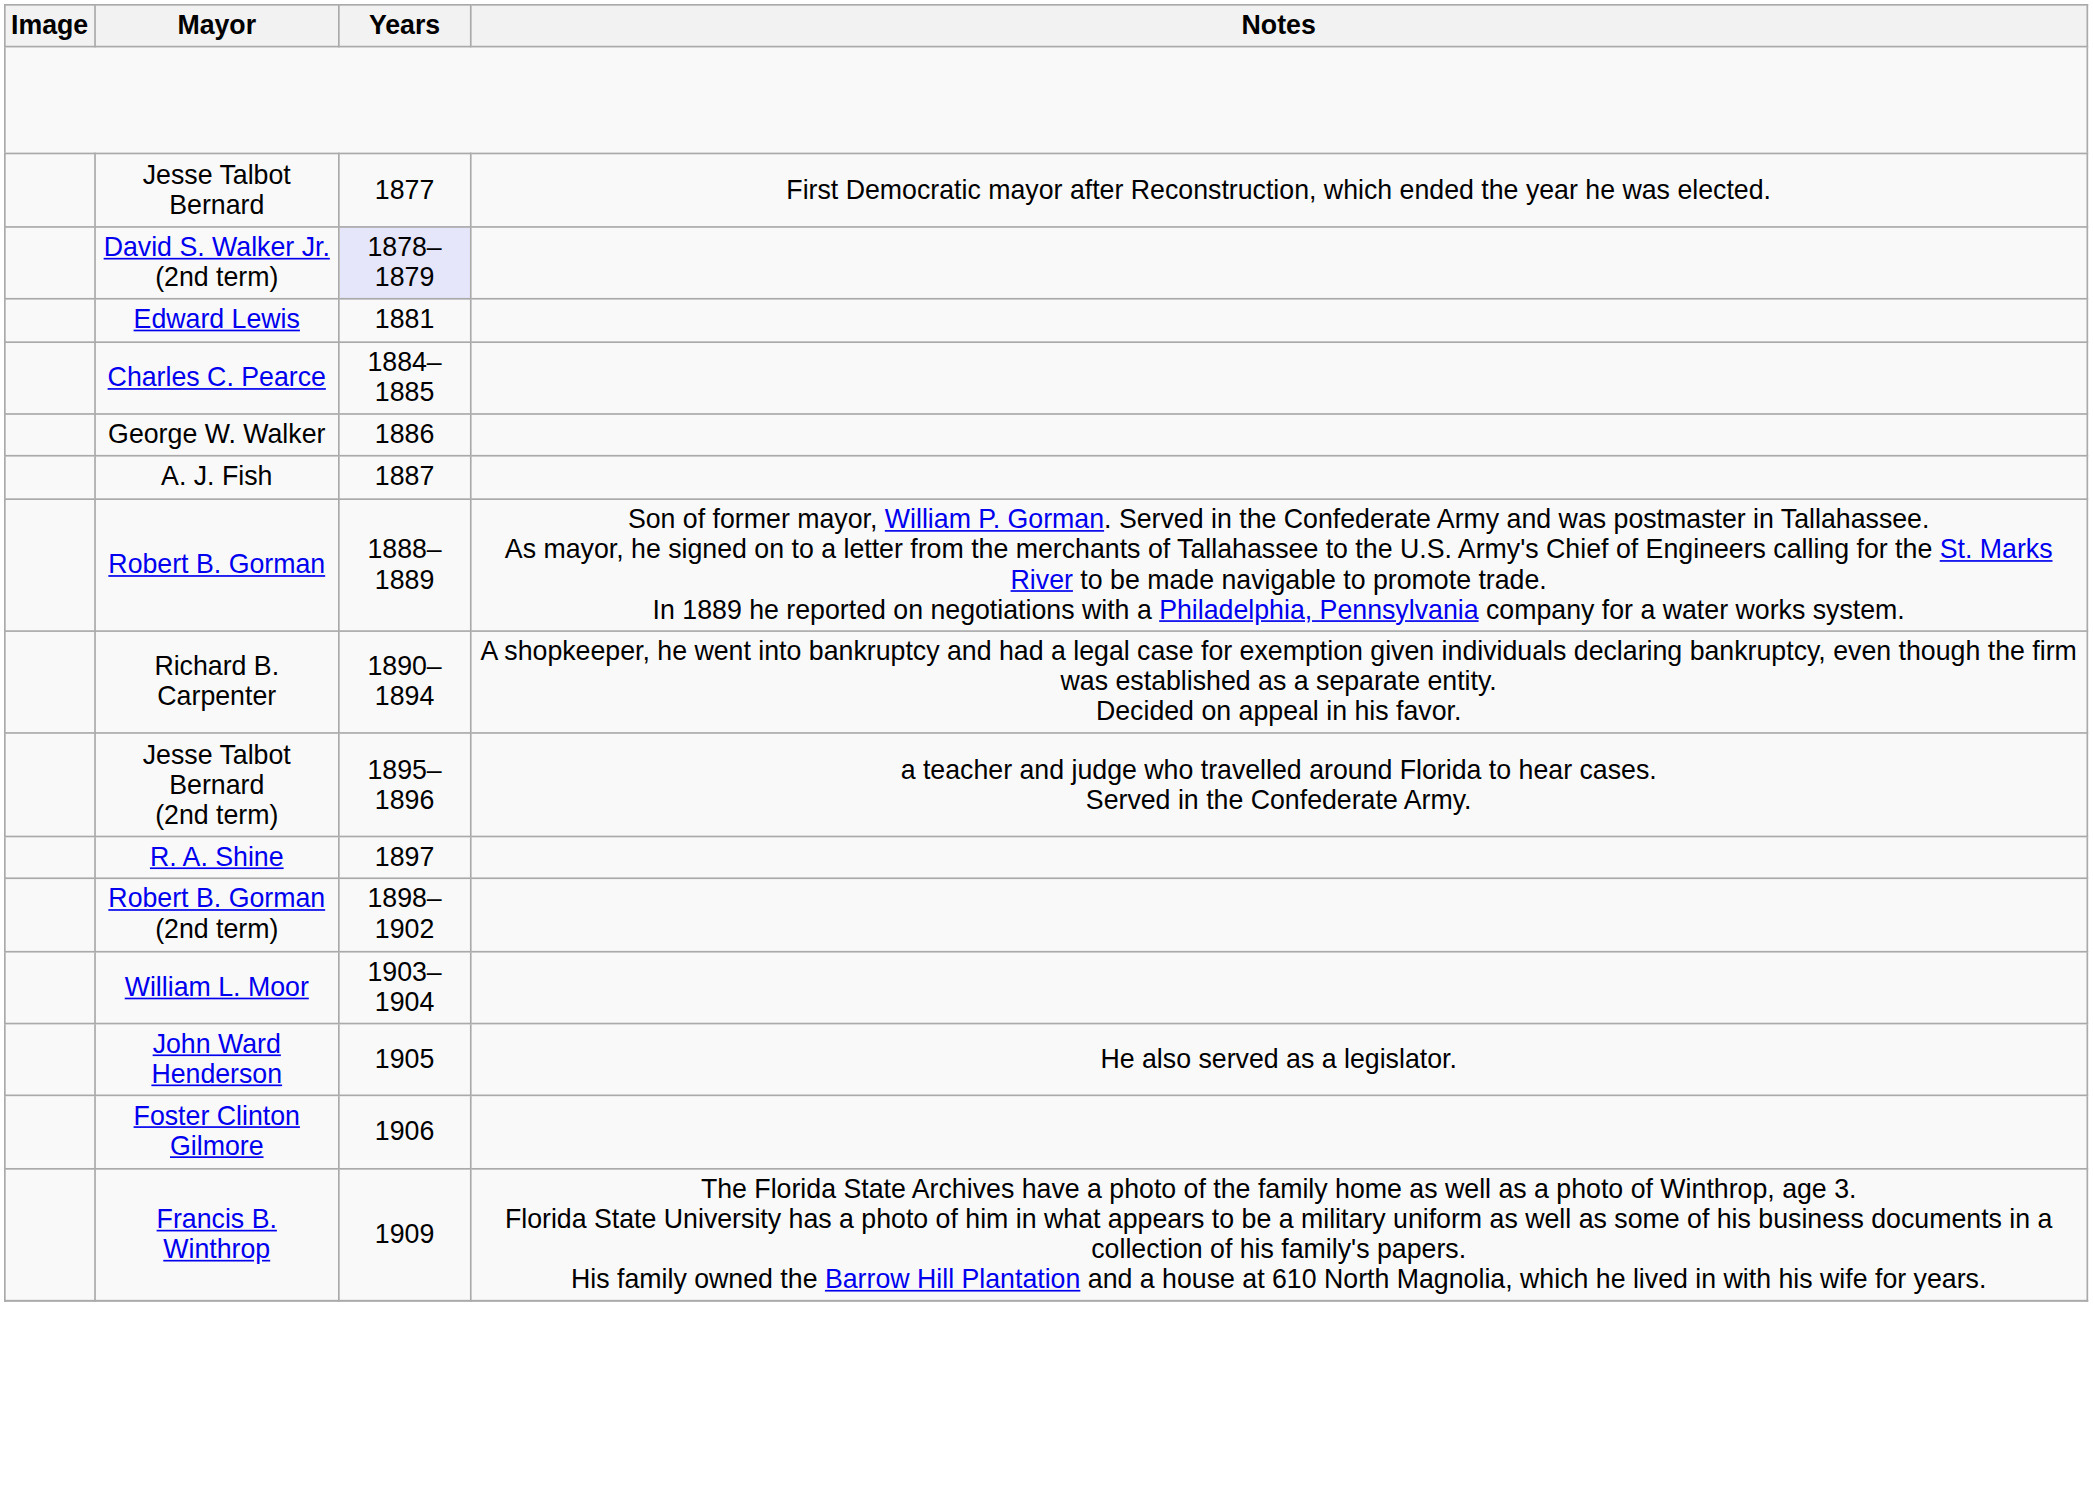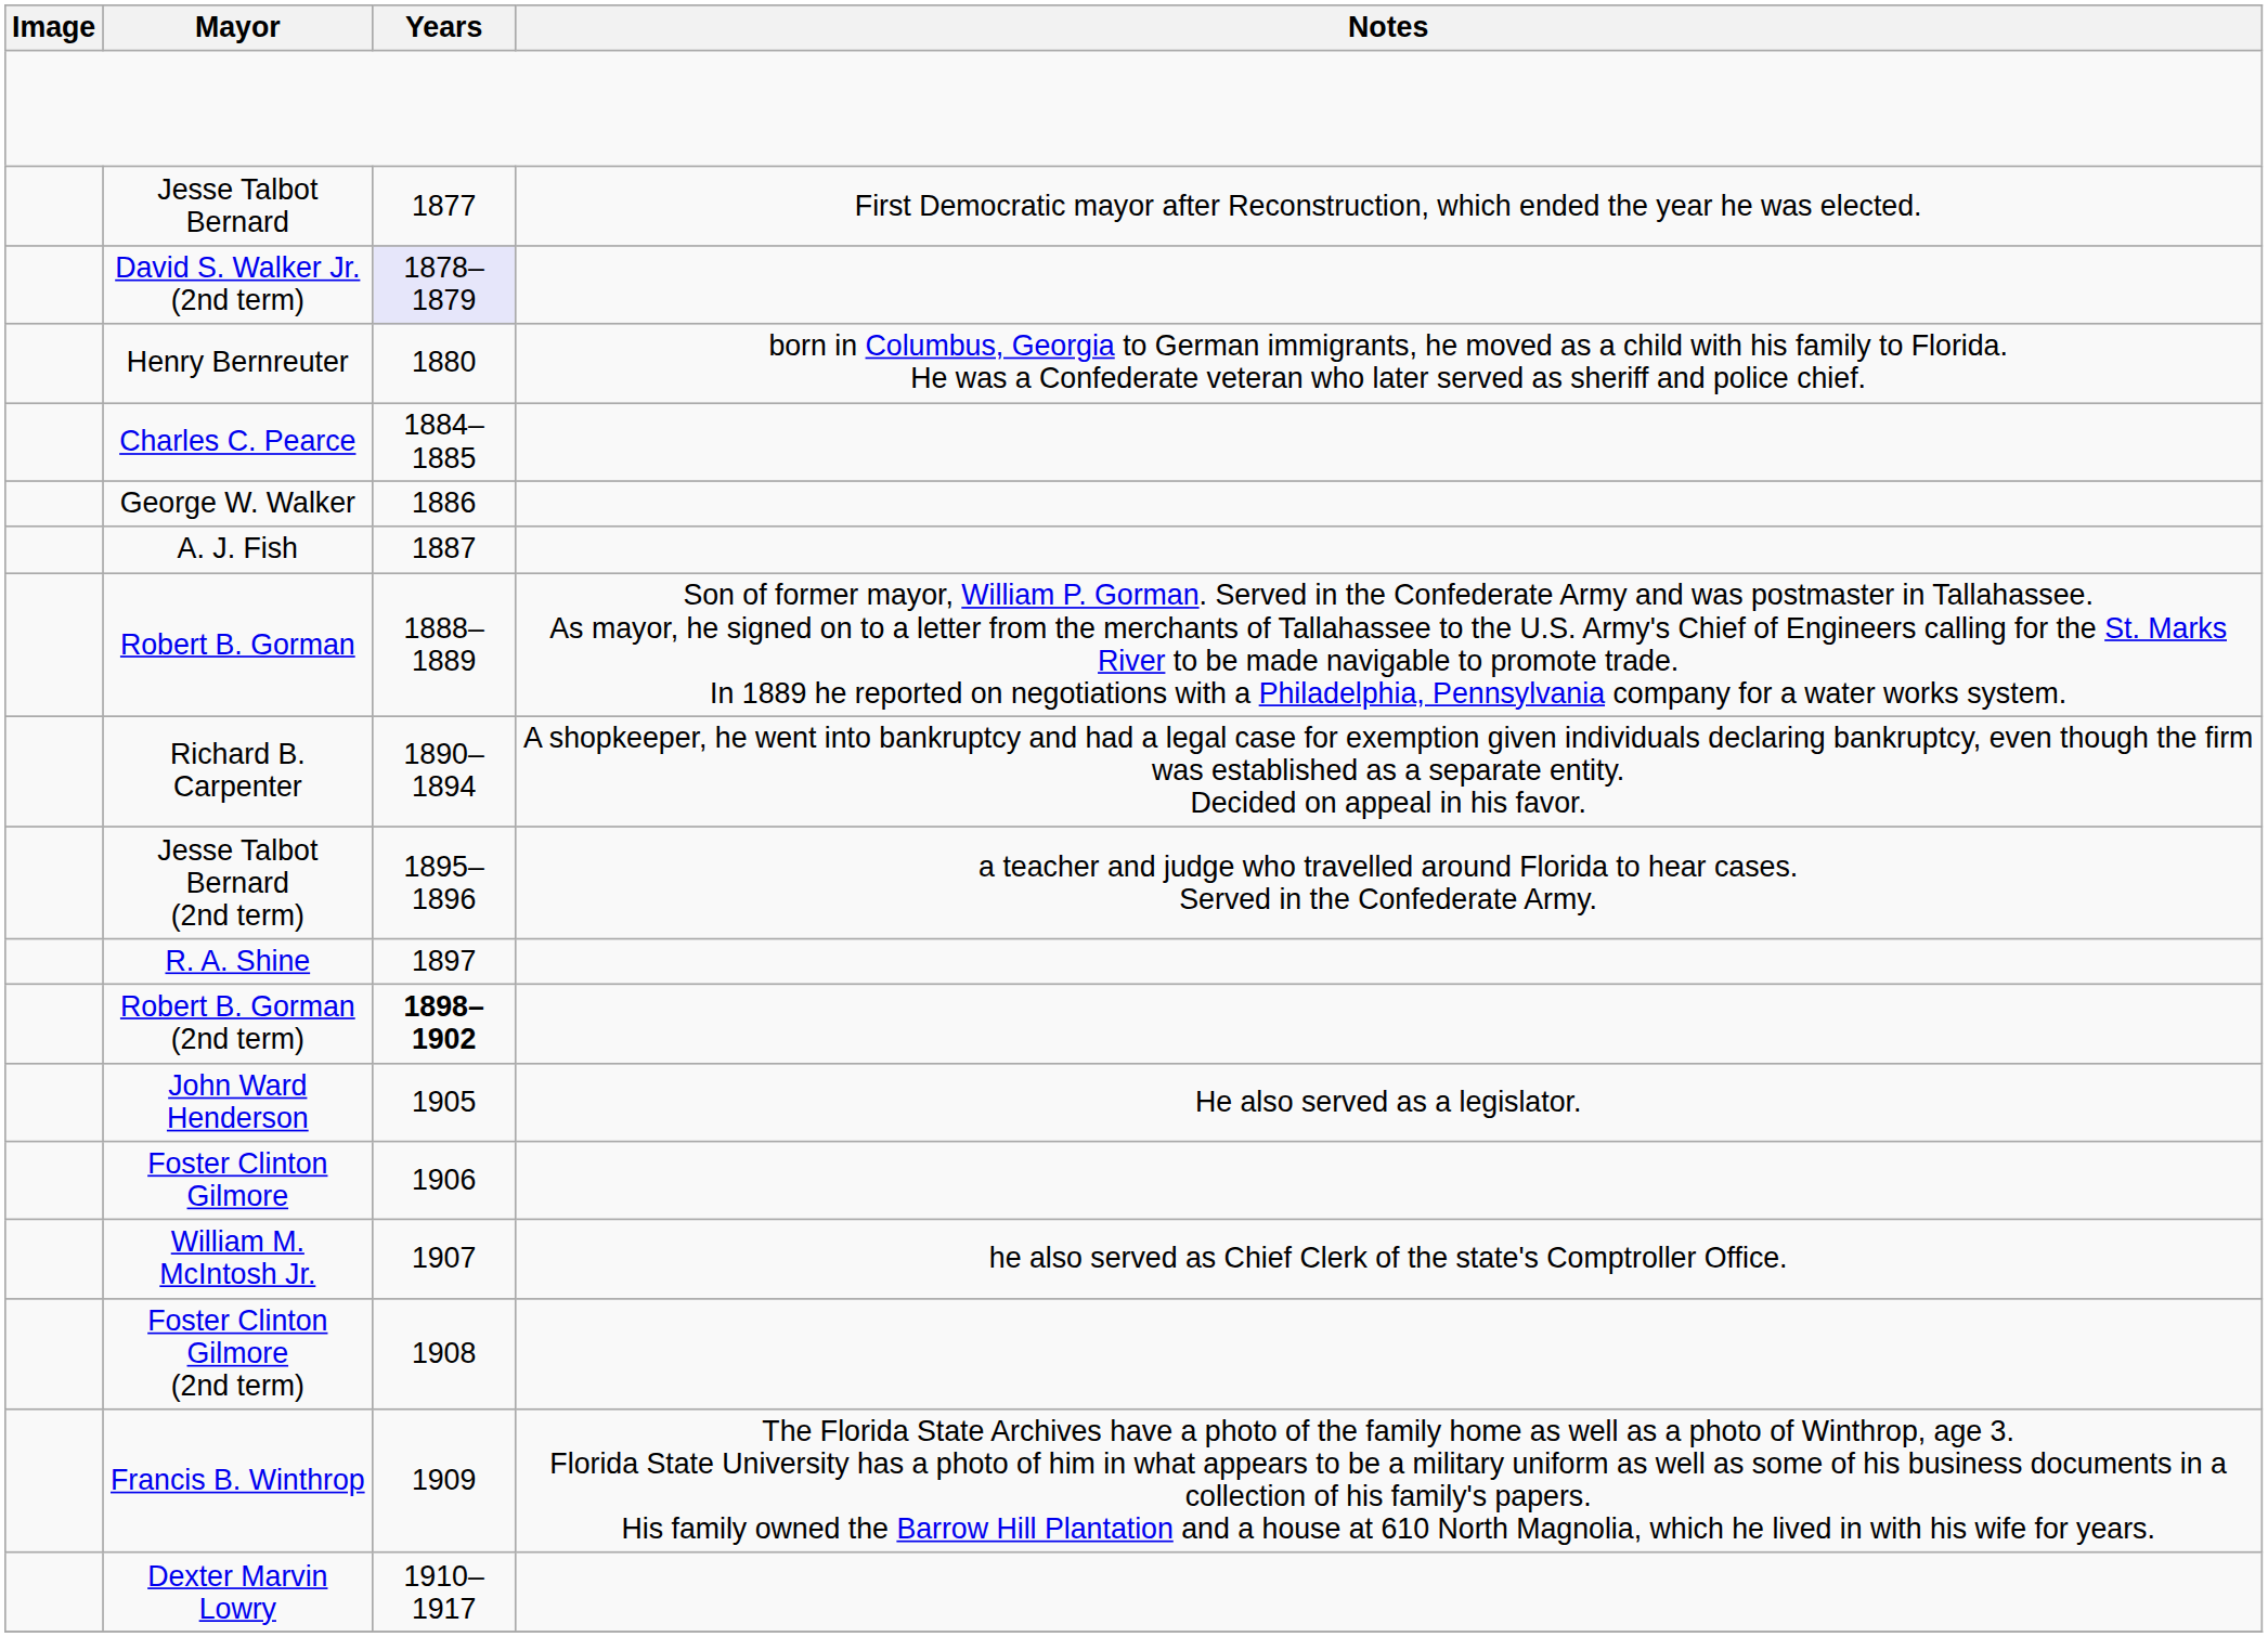 <table class="wikitable" style="text-align:center">
 <tr>
 <th>Image</th>
 <th>Mayor</th>
 <th>Years</th>
 <th>Notes</th>
 </tr>
 <tr style="height:4em">
 </tr>
 <tr>
 <td></td>
 <td>Jesse Talbot Bernard</td>
 <td>1877</td>
 <td>First Democratic mayor after Reconstruction, which ended the year he was elected. </td>
 </tr>
 <tr>
 <td></td>
 <td><a href='#'>David S. Walker Jr.</a><br> (2nd term)</td>
 <td style="background: lavender;">1878–1879</td>
 <td></td>
 </tr>
 <tr>
 <td></td>
-<td><a href='#'>Edward Lewis</a></td>
-<td>1881</td>
-<td></td>
+<td>Henry Bernreuter</td>
+<td>1880</td>
+<td>born in <a href='#'>Columbus, Georgia</a> to German immigrants, he moved as a child with his family to Florida.<br> He was a Confederate veteran who later served as sheriff and police chief.</td>
 </tr>
 <tr>
 <td></td>
 <td><a href='#'>Charles C. Pearce</a></td>
 <td>1884–1885</td>
 <td></td>
 </tr>
 <tr>
 <td></td>
 <td>George W. Walker</td>
 <td>1886</td>
 <td></td>
 </tr>
 <tr>
 <td></td>
 <td>A. J. Fish</td>
 <td>1887</td>
 <td></td>
 </tr>
 <tr>
 <td></td>
 <td><a href='#'>Robert B. Gorman</a></td>
 <td>1888–1889</td>
 <td>Son of former mayor, <a href='#'>William P. Gorman</a>. Served in the Confederate Army and was postmaster in Tallahassee.<br> As mayor, he signed on to a letter from the merchants of Tallahassee to the U.S. Army's Chief of Engineers calling for the <a href='#'>St. Marks River</a> to be made navigable to promote trade.<br> In 1889 he reported on negotiations with a <a href='#'>Philadelphia, Pennsylvania</a> company for a water works system.</td>
 </tr>
 <tr>
 <td></td>
 <td>Richard B. Carpenter</td>
 <td>1890–1894</td>
 <td>A shopkeeper, he went into bankruptcy and had a legal case for exemption given individuals declaring bankruptcy, even though the firm was established as a separate entity.<br> Decided on appeal in his favor.</td>
 </tr>
 <tr>
 <td></td>
 <td>Jesse Talbot Bernard<br> (2nd term)</td>
 <td>1895–1896</td>
 <td>a teacher and judge who travelled around Florida to hear cases.<br> Served in the Confederate Army.</td>
 </tr>
 <tr>
 <td></td>
 <td><a href='#'>R. A. Shine</a></td>
 <td>1897</td>
 <td></td>
 </tr>
 <tr>
 <td></td>
 <td><a href='#'>Robert B. Gorman</a><br> (2nd term)</td>
-<td>1898–1902</td>
-<td></td>
-</tr>
-<tr>
-<td></td>
-<td><a href='#'>William L. Moor</a></td>
-<td>1903–1904</td>
+<td><strong>1898–1902</strong></td>
 <td></td>
 </tr>
 <tr>
 <td></td>
 <td><a href='#'>John Ward Henderson</a></td>
 <td>1905</td>
 <td> He also served as a legislator.</td>
 </tr>
 <tr>
 <td></td>
 <td><a href='#'>Foster Clinton Gilmore</a></td>
 <td>1906</td>
 <td></td>
 </tr>
 <tr>
 <td></td>
+<td><a href='#'>William M. McIntosh Jr.</a></td>
+<td>1907</td>
+<td>he also served as Chief Clerk of the state's Comptroller Office.</td>
+</tr>
+<tr>
+<td></td>
+<td><a href='#'>Foster Clinton Gilmore</a><br> (2nd term)</td>
+<td>1908</td>
+<td></td>
+</tr>
+<tr>
+<td></td>
 <td><a href='#'>Francis B. Winthrop</a></td>
 <td>1909</td>
 <td>The Florida State Archives have a photo of the family home as well as a photo of Winthrop, age 3.<br> Florida State University has a photo of him in what appears to be a military uniform  as well as some of his business documents in a collection of his family's papers.<br> His family owned the <a href='#'>Barrow Hill Plantation</a> and a house at 610 North Magnolia, which he lived in with his wife for years.</td>
 </tr>
 <tr>
+<td></td>
+<td><a href='#'>Dexter Marvin Lowry</a></td>
+<td>1910–1917</td>
+<td></td>
+</tr>
+<tr>
 </tr>
 </table>
